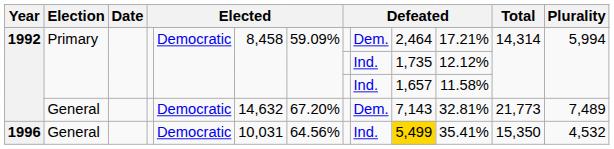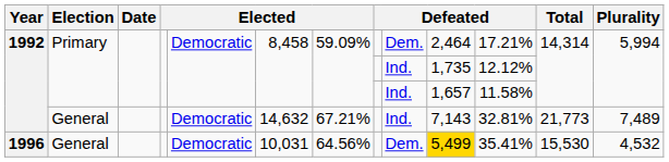 <table class=wikitable>
 <tr>
 <th>Year</th>
 <th>Election</th>
 <th>Date</th>
 <th ! colspan="4">Elected</th>
 <th ! colspan="4">Defeated</th>
 <th>Total</th>
 <th>Plurality</th>
 </tr>
 <tr>
 <th rowspan="4" valign="top">1992</th>
 <td rowspan="3" valign="top">Primary</td>
 <td rowspan="3" valign="top"></td>
 <td rowspan="3" valign="top"></td>
 <td rowspan="3" valign="top" ><a href='#'>Democratic</a></td>
 <td rowspan="3" valign="top" align="right">8,458</td>
 <td rowspan="3" valign="top" align="right">59.09%</td>
 <td valign="top"></td>
 <td valign="top" ><a href='#'>Dem.</a></td>
 <td valign="top" align="right">2,464</td>
 <td valign="top" align="right">17.21%</td>
 <td rowspan="3" valign="top" align="right">14,314</td>
 <td rowspan="3" valign="top" align="right">5,994</td>
 </tr>
 <tr>
 <td valign="top"></td>
 <td valign="top" ><a href='#'>Ind.</a></td>
 <td valign="top" align="right">1,735</td>
 <td valign="top" align="right">12.12%</td>
 </tr>
 <tr>
 <td valign="top"></td>
 <td valign="top" ><a href='#'>Ind.</a></td>
 <td valign="top" align="right">1,657</td>
 <td valign="top" align="right">11.58%</td>
 </tr>
 <tr>
 <td valign="top">General</td>
 <td valign="top"></td>
 <td valign="top"></td>
 <td valign="top" ><a href='#'>Democratic</a></td>
 <td valign="top" align="right">14,632</td>
-<td valign="top" align="right">67.20%</td>
+<td valign="top" align="right">67.21%</td>
 <td valign="top"></td>
-<td valign="top" ><a href='#'>Dem.</a></td>
+<td valign="top" ><a href='#'>Ind.</a></td>
 <td valign="top" align="right">7,143</td>
 <td valign="top" align="right">32.81%</td>
 <td valign="top" align="right">21,773</td>
 <td valign="top" align="right">7,489</td>
 </tr>
 <tr>
 <th valign="top">1996</th>
 <td valign="top">General</td>
 <td valign="top"></td>
 <td valign="top"></td>
 <td valign="top" ><a href='#'>Democratic</a></td>
 <td valign="top" align="right">10,031</td>
 <td valign="top" align="right">64.56%</td>
 <td valign="top"></td>
-<td valign="top" ><a href='#'>Ind.</a></td>
+<td valign="top" ><a href='#'>Dem.</a></td>
 <td valign="top" align="right" style="background: gold;">5,499</td>
 <td valign="top" align="right">35.41%</td>
-<td valign="top" align="right">15,350</td>
+<td valign="top" align="right">15,530</td>
 <td valign="top" align="right">4,532</td>
 </tr>
 </table>
